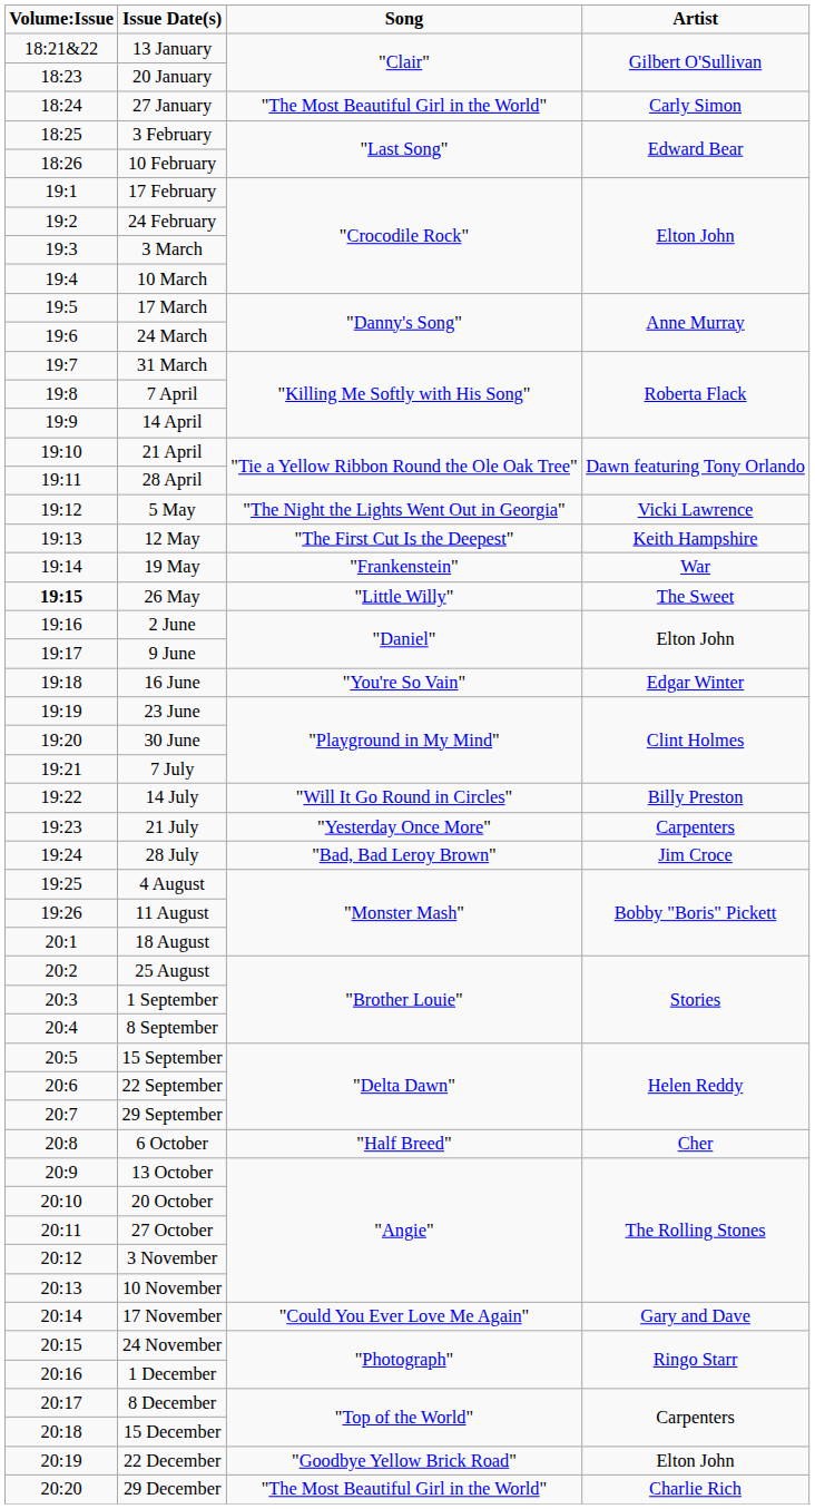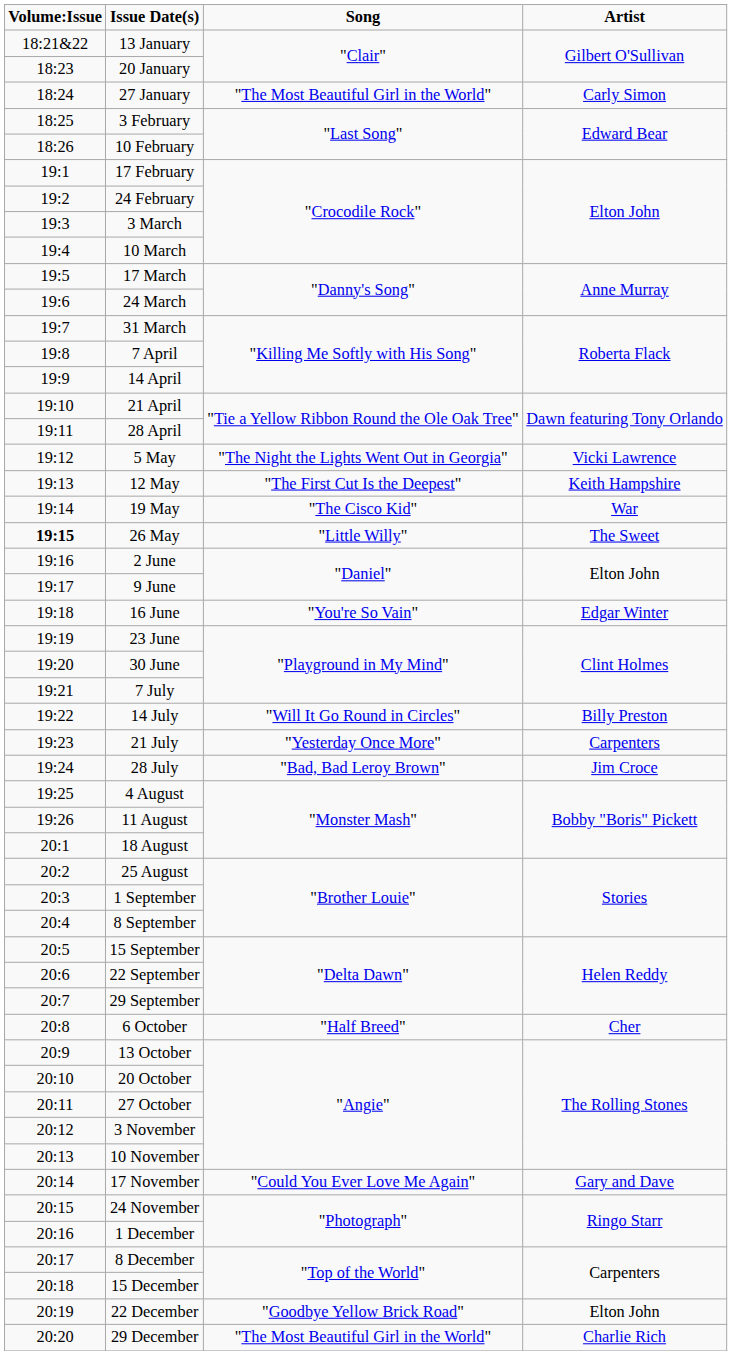 <table class="wikitable" style="text-align:center;">
 <tr>
 <td><strong>Volume:Issue</strong></td>
 <td><strong>Issue Date(s)</strong></td>
 <td><strong>Song</strong></td>
 <td><strong>Artist</strong></td>
 </tr>
 <tr>
 <td>18:21&22</td>
 <td>13 January</td>
 <td rowspan="2">"<a href='#'>Clair</a>"</td>
 <td rowspan="2"><a href='#'>Gilbert O'Sullivan</a></td>
 </tr>
 <tr>
 <td>18:23</td>
 <td>20 January</td>
 </tr>
 <tr>
 <td>18:24</td>
 <td>27 January</td>
 <td>"<a href='#'>The Most Beautiful Girl in the World</a>"</td>
 <td><a href='#'>Carly Simon</a></td>
 </tr>
 <tr>
 <td>18:25</td>
 <td>3 February</td>
 <td rowspan="2">"<a href='#'>Last Song</a>"</td>
 <td rowspan="2"><a href='#'>Edward Bear</a></td>
 </tr>
 <tr>
 <td>18:26</td>
 <td>10 February</td>
 </tr>
 <tr>
 <td>19:1</td>
 <td>17 February</td>
 <td rowspan="4">"<a href='#'>Crocodile Rock</a>"</td>
 <td rowspan="4"><a href='#'>Elton John</a></td>
 </tr>
 <tr>
 <td>19:2</td>
 <td>24 February</td>
 </tr>
 <tr>
 <td>19:3</td>
 <td>3 March</td>
 </tr>
 <tr>
 <td>19:4</td>
 <td>10 March</td>
 </tr>
 <tr>
 <td>19:5</td>
 <td>17 March</td>
 <td rowspan="2">"<a href='#'>Danny's Song</a>"</td>
 <td rowspan="2"><a href='#'>Anne Murray</a></td>
 </tr>
 <tr>
 <td>19:6</td>
 <td>24 March</td>
 </tr>
 <tr>
 <td>19:7</td>
 <td>31 March</td>
 <td rowspan="3">"<a href='#'>Killing Me Softly with His Song</a>"</td>
 <td rowspan="3"><a href='#'>Roberta Flack</a></td>
 </tr>
 <tr>
 <td>19:8</td>
 <td>7 April</td>
 </tr>
 <tr>
 <td>19:9</td>
 <td>14 April</td>
 </tr>
 <tr>
 <td>19:10</td>
 <td>21 April</td>
 <td rowspan="2">"<a href='#'>Tie a Yellow Ribbon Round the Ole Oak Tree</a>"</td>
 <td rowspan="2"><a href='#'>Dawn featuring Tony Orlando</a></td>
 </tr>
 <tr>
 <td>19:11</td>
 <td>28 April</td>
 </tr>
 <tr>
 <td>19:12</td>
 <td>5 May</td>
 <td>"<a href='#'>The Night the Lights Went Out in Georgia</a>"</td>
 <td><a href='#'>Vicki Lawrence</a></td>
 </tr>
 <tr>
 <td>19:13</td>
 <td>12 May</td>
 <td>"<a href='#'>The First Cut Is the Deepest</a>"</td>
 <td><a href='#'>Keith Hampshire</a></td>
 </tr>
 <tr>
 <td>19:14</td>
 <td>19 May</td>
-<td>"<a href='#'>Frankenstein</a>"</td>
+<td>"<a href='#'>The Cisco Kid</a>"</td>
 <td><a href='#'>War</a></td>
 </tr>
 <tr>
 <td><strong>19:15</strong></td>
 <td>26 May</td>
 <td>"<a href='#'>Little Willy</a>"</td>
 <td><a href='#'>The Sweet</a></td>
 </tr>
 <tr>
 <td>19:16</td>
 <td>2 June</td>
 <td rowspan="2">"<a href='#'>Daniel</a>"</td>
 <td rowspan="2">Elton John</td>
 </tr>
 <tr>
 <td>19:17</td>
 <td>9 June</td>
 </tr>
 <tr>
 <td>19:18</td>
 <td>16 June</td>
 <td>"<a href='#'>You're So Vain</a>"</td>
 <td><a href='#'>Edgar Winter</a></td>
 </tr>
 <tr>
 <td>19:19</td>
 <td>23 June</td>
 <td rowspan="3">"<a href='#'>Playground in My Mind</a>"</td>
 <td rowspan="3"><a href='#'>Clint Holmes</a></td>
 </tr>
 <tr>
 <td>19:20</td>
 <td>30 June</td>
 </tr>
 <tr>
 <td>19:21</td>
 <td>7 July</td>
 </tr>
 <tr>
 <td>19:22</td>
 <td>14 July</td>
 <td>"<a href='#'>Will It Go Round in Circles</a>"</td>
 <td><a href='#'>Billy Preston</a></td>
 </tr>
 <tr>
 <td>19:23</td>
 <td>21 July</td>
 <td>"<a href='#'>Yesterday Once More</a>"</td>
 <td><a href='#'>Carpenters</a></td>
 </tr>
 <tr>
 <td>19:24</td>
 <td>28 July</td>
 <td>"<a href='#'>Bad, Bad Leroy Brown</a>"</td>
 <td><a href='#'>Jim Croce</a></td>
 </tr>
 <tr>
 <td>19:25</td>
 <td>4 August</td>
 <td rowspan="3">"<a href='#'>Monster Mash</a>"</td>
 <td rowspan="3"><a href='#'>Bobby "Boris" Pickett</a></td>
 </tr>
 <tr>
 <td>19:26</td>
 <td>11 August</td>
 </tr>
 <tr>
 <td>20:1</td>
 <td>18 August</td>
 </tr>
 <tr>
 <td>20:2</td>
 <td>25 August</td>
 <td rowspan="3">"<a href='#'>Brother Louie</a>"</td>
 <td rowspan="3"><a href='#'>Stories</a></td>
 </tr>
 <tr>
 <td>20:3</td>
 <td>1 September</td>
 </tr>
 <tr>
 <td>20:4</td>
 <td>8 September</td>
 </tr>
 <tr>
 <td>20:5</td>
 <td>15 September</td>
 <td rowspan="3">"<a href='#'>Delta Dawn</a>"</td>
 <td rowspan="3"><a href='#'>Helen Reddy</a></td>
 </tr>
 <tr>
 <td>20:6</td>
 <td>22 September</td>
 </tr>
 <tr>
 <td>20:7</td>
 <td>29 September</td>
 </tr>
 <tr>
 <td>20:8</td>
 <td>6 October</td>
 <td>"<a href='#'>Half Breed</a>"</td>
 <td><a href='#'>Cher</a></td>
 </tr>
 <tr>
 <td>20:9</td>
 <td>13 October</td>
 <td rowspan="5">"<a href='#'>Angie</a>"</td>
 <td rowspan="5"><a href='#'>The Rolling Stones</a></td>
 </tr>
 <tr>
 <td>20:10</td>
 <td>20 October</td>
 </tr>
 <tr>
 <td>20:11</td>
 <td>27 October</td>
 </tr>
 <tr>
 <td>20:12</td>
 <td>3 November</td>
 </tr>
 <tr>
 <td>20:13</td>
 <td>10 November</td>
 </tr>
 <tr>
 <td>20:14</td>
 <td>17 November</td>
 <td>"<a href='#'>Could You Ever Love Me Again</a>"</td>
 <td><a href='#'>Gary and Dave</a></td>
 </tr>
 <tr>
 <td>20:15</td>
 <td>24 November</td>
 <td rowspan="2">"<a href='#'>Photograph</a>"</td>
 <td rowspan="2"><a href='#'>Ringo Starr</a></td>
 </tr>
 <tr>
 <td>20:16</td>
 <td>1 December</td>
 </tr>
 <tr>
 <td>20:17</td>
 <td>8 December</td>
 <td rowspan="2">"<a href='#'>Top of the World</a>"</td>
 <td rowspan="2">Carpenters</td>
 </tr>
 <tr>
 <td>20:18</td>
 <td>15 December</td>
 </tr>
 <tr>
 <td>20:19</td>
 <td>22 December</td>
 <td>"<a href='#'>Goodbye Yellow Brick Road</a>"</td>
 <td>Elton John</td>
 </tr>
 <tr>
 <td>20:20</td>
 <td>29 December</td>
 <td>"<a href='#'>The Most Beautiful Girl in the World</a>"</td>
 <td><a href='#'>Charlie Rich</a></td>
 </tr>
 </table>
